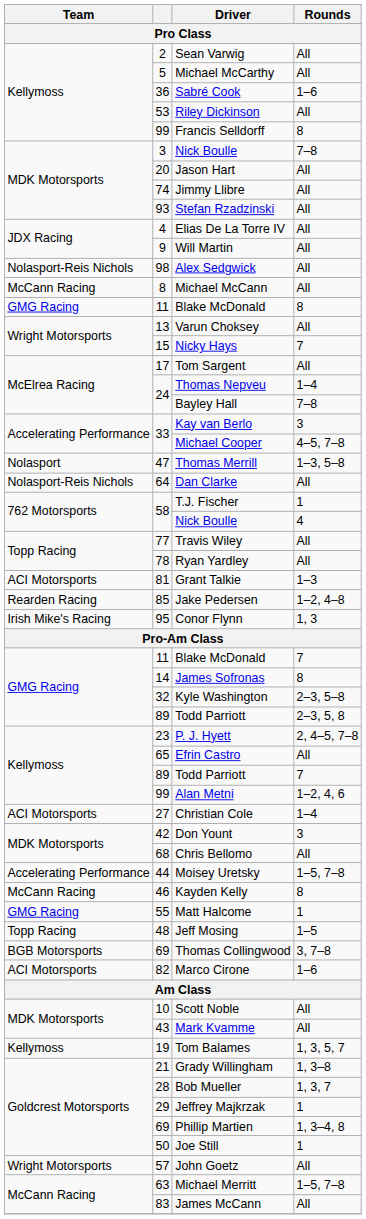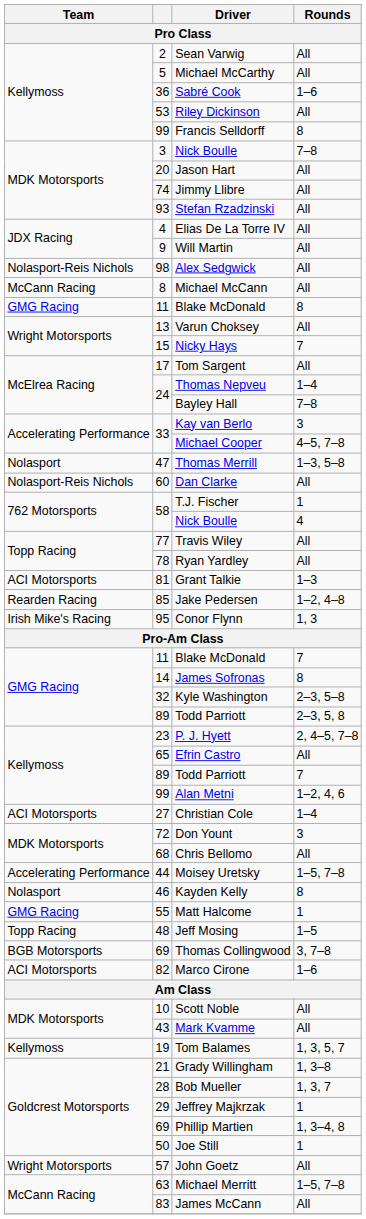 <table class="wikitable" style="font-size: 85%;">
 <tr>
 <th>Team</th>
 <th></th>
 <th>Driver</th>
 <th>Rounds</th>
 </tr>
 <tr>
 <th colspan=4>Pro Class</th>
 </tr>
 <tr>
 <td rowspan=5> Kellymoss</td>
 <td align="center">2</td>
 <td> Sean Varwig</td>
 <td>All</td>
 </tr>
 <tr>
 <td align="center">5</td>
 <td> Michael McCarthy</td>
 <td>All</td>
 </tr>
 <tr>
 <td align="center">36</td>
 <td> <a href='#'>Sabré Cook</a></td>
 <td>1–6</td>
 </tr>
 <tr>
 <td align="center">53</td>
 <td> <a href='#'>Riley Dickinson</a></td>
 <td>All</td>
 </tr>
 <tr>
 <td align="center">99</td>
 <td> Francis Selldorff</td>
 <td>8</td>
 </tr>
 <tr>
 <td rowspan=4> MDK Motorsports</td>
 <td align="center">3</td>
 <td> <a href='#'>Nick Boulle</a></td>
 <td>7–8</td>
 </tr>
 <tr>
 <td align="center">20</td>
 <td> Jason Hart</td>
 <td>All</td>
 </tr>
 <tr>
 <td align="center">74</td>
 <td> Jimmy Llibre</td>
 <td>All</td>
 </tr>
 <tr>
 <td align="center">93</td>
 <td> <a href='#'>Stefan Rzadzinski</a></td>
 <td>All</td>
 </tr>
 <tr>
 <td rowspan=2> JDX Racing</td>
 <td align="center">4</td>
 <td> Elias De La Torre IV</td>
 <td>All</td>
 </tr>
 <tr>
 <td align="center">9</td>
 <td> Will Martin</td>
 <td>All</td>
 </tr>
 <tr>
 <td> Nolasport-Reis Nichols</td>
 <td align="center">98</td>
 <td> <a href='#'>Alex Sedgwick</a></td>
 <td>All</td>
 </tr>
 <tr>
 <td> McCann Racing</td>
 <td align="center">8</td>
 <td> Michael McCann</td>
 <td>All</td>
 </tr>
 <tr>
 <td> <a href='#'>GMG Racing</a></td>
 <td align="center">11</td>
 <td> Blake McDonald</td>
 <td>8</td>
 </tr>
 <tr>
 <td rowspan=2> Wright Motorsports</td>
 <td align="center">13</td>
 <td> Varun Choksey</td>
 <td>All</td>
 </tr>
 <tr>
 <td align="center">15</td>
 <td> <a href='#'>Nicky Hays</a></td>
 <td>7</td>
 </tr>
 <tr>
 <td rowspan=3> McElrea Racing</td>
 <td align="center">17</td>
 <td> Tom Sargent</td>
 <td>All</td>
 </tr>
 <tr>
 <td rowspan=2 align="center">24</td>
 <td> <a href='#'>Thomas Nepveu</a></td>
 <td>1–4</td>
 </tr>
 <tr>
 <td> Bayley Hall</td>
 <td>7–8</td>
 </tr>
 <tr>
 <td rowspan=2> Accelerating Performance</td>
 <td rowspan=2 align="center">33</td>
 <td> <a href='#'>Kay van Berlo</a></td>
 <td>3</td>
 </tr>
 <tr>
 <td> <a href='#'>Michael Cooper</a></td>
 <td>4–5, 7–8</td>
 </tr>
 <tr>
 <td> Nolasport</td>
 <td align="center">47</td>
 <td> <a href='#'>Thomas Merrill</a></td>
 <td>1–3, 5–8</td>
 </tr>
 <tr>
 <td> Nolasport-Reis Nichols</td>
-<td align="center">64</td>
+<td align="center">60</td>
 <td> <a href='#'>Dan Clarke</a></td>
 <td>All</td>
 </tr>
 <tr>
 <td rowspan=2> 762 Motorsports</td>
 <td rowspan=2 align="center">58</td>
 <td> T.J. Fischer</td>
 <td>1</td>
 </tr>
 <tr>
 <td> <a href='#'>Nick Boulle</a></td>
 <td>4</td>
 </tr>
 <tr>
 <td rowspan=2> Topp Racing</td>
 <td align="center">77</td>
 <td> Travis Wiley</td>
 <td>All</td>
 </tr>
 <tr>
 <td align="center">78</td>
 <td> Ryan Yardley</td>
 <td>All</td>
 </tr>
 <tr>
 <td> ACI Motorsports</td>
 <td align="center">81</td>
 <td> Grant Talkie</td>
 <td>1–3</td>
 </tr>
 <tr>
 <td> Rearden Racing</td>
 <td align="center">85</td>
 <td> Jake Pedersen</td>
 <td>1–2, 4–8</td>
 </tr>
 <tr>
 <td> Irish Mike's Racing</td>
 <td align="center">95</td>
 <td> Conor Flynn</td>
 <td>1, 3</td>
 </tr>
 <tr>
 <th colspan=4>Pro-Am Class</th>
 </tr>
 <tr>
 <td rowspan="4"> <a href='#'>GMG Racing</a></td>
 <td align="center">11</td>
 <td> Blake McDonald</td>
 <td>7</td>
 </tr>
 <tr>
 <td align="center">14</td>
 <td> <a href='#'>James Sofronas</a></td>
 <td>8</td>
 </tr>
 <tr>
 <td align="center">32</td>
 <td> Kyle Washington</td>
 <td>2–3, 5–8</td>
 </tr>
 <tr>
 <td align="center">89</td>
 <td> Todd Parriott</td>
 <td>2–3, 5, 8</td>
 </tr>
 <tr>
 <td rowspan="4"> Kellymoss</td>
 <td align="center">23</td>
 <td> <a href='#'>P. J. Hyett</a></td>
 <td>2, 4–5, 7–8</td>
 </tr>
 <tr>
 <td align="center">65</td>
 <td> <a href='#'>Efrin Castro</a></td>
 <td>All</td>
 </tr>
 <tr>
 <td align="center">89</td>
 <td> Todd Parriott</td>
 <td>7</td>
 </tr>
 <tr>
 <td align="center">99</td>
 <td> <a href='#'>Alan Metni</a></td>
 <td>1–2, 4, 6</td>
 </tr>
 <tr>
 <td> ACI Motorsports</td>
 <td align="center">27</td>
 <td> Christian Cole</td>
 <td>1–4</td>
 </tr>
 <tr>
 <td rowspan=2> MDK Motorsports</td>
-<td align="center">42</td>
+<td align="center">72</td>
 <td> Don Yount</td>
 <td>3</td>
 </tr>
 <tr>
 <td align="center">68</td>
 <td> Chris Bellomo</td>
 <td>All</td>
 </tr>
 <tr>
 <td> Accelerating Performance</td>
 <td align="center">44</td>
 <td> Moisey Uretsky</td>
 <td>1–5, 7–8</td>
 </tr>
 <tr>
-<td> McCann Racing</td>
+<td> Nolasport</td>
 <td align="center">46</td>
 <td> Kayden Kelly</td>
 <td>8</td>
 </tr>
 <tr>
 <td> <a href='#'>GMG Racing</a></td>
 <td align="center">55</td>
 <td> Matt Halcome</td>
 <td>1</td>
 </tr>
 <tr>
 <td> Topp Racing</td>
 <td align="center">48</td>
 <td> Jeff Mosing</td>
 <td>1–5</td>
 </tr>
 <tr>
 <td> BGB Motorsports</td>
 <td align="center">69</td>
 <td> Thomas Collingwood</td>
 <td>3, 7–8</td>
 </tr>
 <tr>
 <td> ACI Motorsports</td>
 <td align="center">82</td>
 <td> Marco Cirone</td>
 <td>1–6</td>
 </tr>
 <tr>
 <th colspan=4>Am Class</th>
 </tr>
 <tr>
 <td rowspan=2> MDK Motorsports</td>
 <td align="center">10</td>
 <td> Scott Noble</td>
 <td>All</td>
 </tr>
 <tr>
 <td align="center">43</td>
 <td> <a href='#'>Mark Kvamme</a></td>
 <td>All</td>
 </tr>
 <tr>
 <td> Kellymoss</td>
 <td align="center">19</td>
 <td> Tom Balames</td>
 <td>1, 3, 5, 7</td>
 </tr>
 <tr>
 <td rowspan=5> Goldcrest Motorsports</td>
 <td align="center">21</td>
 <td> Grady Willingham</td>
 <td>1, 3–8</td>
 </tr>
 <tr>
 <td align="center">28</td>
 <td> Bob Mueller</td>
 <td>1, 3, 7</td>
 </tr>
 <tr>
 <td align="center">29</td>
 <td> Jeffrey Majkrzak</td>
 <td>1</td>
 </tr>
 <tr>
 <td align="center">69</td>
 <td> Phillip Martien</td>
 <td>1, 3–4, 8</td>
 </tr>
 <tr>
 <td align="center">50</td>
 <td> Joe Still</td>
 <td>1</td>
 </tr>
 <tr>
 <td> Wright Motorsports</td>
 <td align="center">57</td>
 <td> John Goetz</td>
 <td>All</td>
 </tr>
 <tr>
 <td rowspan=2> McCann Racing</td>
 <td align="center">63</td>
 <td> Michael Merritt</td>
 <td>1–5, 7–8</td>
 </tr>
 <tr>
 <td align="center">83</td>
 <td> James McCann</td>
 <td>All</td>
 </tr>
 <tr>
 </tr>
 </table>
